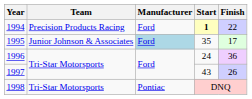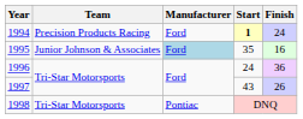 <table class="wikitable" style="font-size: 90%;">
 <tr>
 <th>Year</th>
 <th>Team</th>
 <th>Manufacturer</th>
 <th>Start</th>
 <th>Finish</th>
 </tr>
 <tr>
 <td><a href='#'>1994</a></td>
 <td><a href='#'>Precision Products Racing</a></td>
 <td><a href='#'>Ford</a></td>
 <td align=center style="background:#FFFFBF;"><strong>1</strong></td>
-<td align=center style="background:#CFCFFF;">22</td>
+<td align=center style="background:#CFCFFF;">24</td>
 </tr>
 <tr>
 <td><a href='#'>1995</a></td>
 <td><a href='#'>Junior Johnson & Associates</a></td>
 <td style="background: lightblue;"><a href='#'>Ford</a></td>
 <td align=center>35</td>
-<td align=center style="background:#DFFFDF;">17</td>
+<td align=center style="background:#DFFFDF;">16</td>
 </tr>
 <tr>
 <td><a href='#'>1996</a></td>
 <td rowspan=2><a href='#'>Tri-Star Motorsports</a></td>
 <td rowspan=2><a href='#'>Ford</a></td>
 <td align=center>24</td>
 <td align=center style="background:#EFCFFF;">36</td>
 </tr>
 <tr>
 <td><a href='#'>1997</a></td>
 <td align=center>43</td>
 <td align=center style="background:#CFCFFF;">26</td>
 </tr>
 <tr>
 <td><a href='#'>1998</a></td>
 <td><a href='#'>Tri-Star Motorsports</a></td>
 <td><a href='#'>Pontiac</a></td>
 <td align=center colspan=2 style="background:#FFCFCF;">DNQ</td>
 </tr>
 </table>
